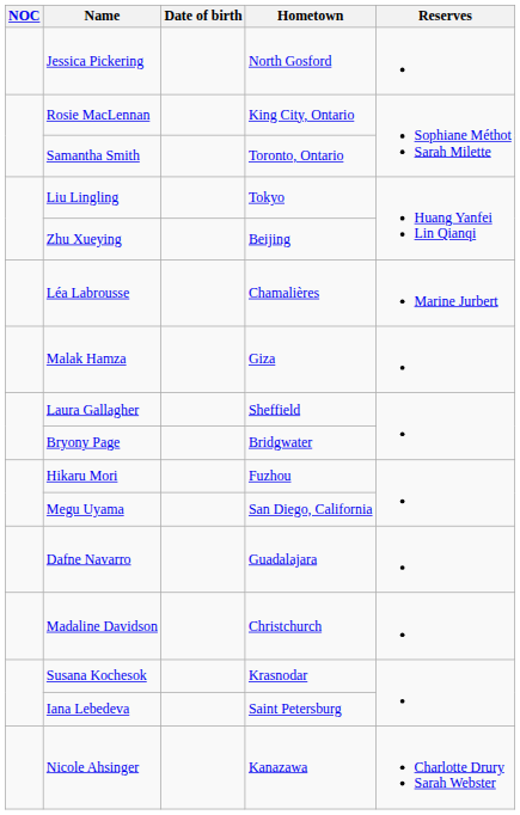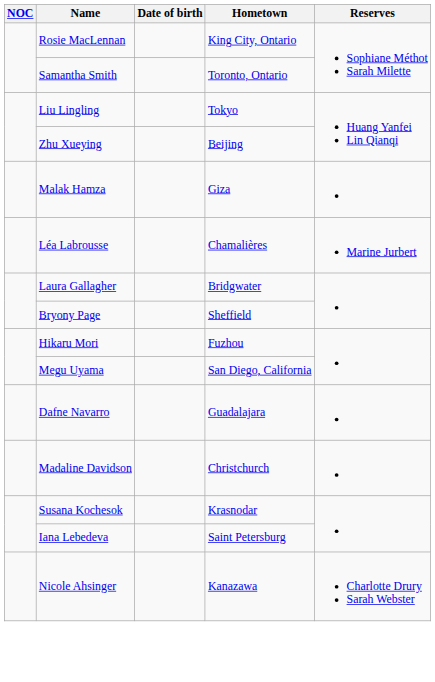 <table class="wikitable sortable">
 <tr>
 <th><a href='#'>NOC</a></th>
 <th>Name</th>
 <th>Date of birth</th>
 <th>Hometown</th>
 <th>Reserves</th>
-</tr>
-<tr>
-<td></td>
-<td><a href='#'>Jessica Pickering</a></td>
-<td></td>
-<td><a href='#'>North Gosford</a></td>
-<td><br><ul><li></li></ul></td>
 </tr>
 <tr>
 <td rowspan="2"></td>
 <td><a href='#'>Rosie MacLennan</a></td>
 <td></td>
 <td><a href='#'>King City, Ontario</a></td>
 <td rowspan="2"><br><ul><li><a href='#'>Sophiane Méthot</a></li><li><a href='#'>Sarah Milette</a></li></ul></td>
 </tr>
 <tr>
 <td><a href='#'>Samantha Smith</a></td>
 <td></td>
 <td><a href='#'>Toronto, Ontario</a></td>
 </tr>
 <tr>
 <td rowspan="2"></td>
 <td><a href='#'>Liu Lingling</a></td>
 <td></td>
 <td><a href='#'>Tokyo</a></td>
 <td rowspan="2"><br><ul><li><a href='#'>Huang Yanfei</a></li><li><a href='#'>Lin Qianqi</a></li></ul></td>
 </tr>
 <tr>
 <td><a href='#'>Zhu Xueying</a></td>
 <td></td>
 <td><a href='#'>Beijing</a></td>
 </tr>
 <tr>
 <td></td>
+<td><a href='#'>Malak Hamza</a></td>
+<td></td>
+<td><a href='#'>Giza</a></td>
+<td><br><ul><li></li></ul></td>
+</tr>
+<tr>
+<td></td>
 <td><a href='#'>Léa Labrousse</a></td>
 <td></td>
 <td><a href='#'>Chamalières</a></td>
 <td><br><ul><li><a href='#'>Marine Jurbert</a></li></ul></td>
 </tr>
 <tr>
-<td></td>
-<td><a href='#'>Malak Hamza</a></td>
-<td></td>
-<td><a href='#'>Giza</a></td>
-<td><br><ul><li></li></ul></td>
-</tr>
-<tr>
 <td rowspan="2"></td>
 <td><a href='#'>Laura Gallagher</a></td>
 <td></td>
-<td><a href='#'>Sheffield</a></td>
+<td><a href='#'>Bridgwater</a></td>
 <td rowspan="2"><br><ul><li></li></ul></td>
 </tr>
 <tr>
 <td><a href='#'>Bryony Page</a></td>
 <td></td>
-<td><a href='#'>Bridgwater</a></td>
+<td><a href='#'>Sheffield</a></td>
 </tr>
 <tr>
 <td rowspan="2"></td>
 <td><a href='#'>Hikaru Mori</a></td>
 <td></td>
 <td><a href='#'>Fuzhou</a></td>
 <td rowspan="2"><br><ul><li></li></ul></td>
 </tr>
 <tr>
 <td><a href='#'>Megu Uyama</a></td>
 <td></td>
 <td><a href='#'>San Diego, California</a></td>
 </tr>
 <tr>
 <td></td>
 <td><a href='#'>Dafne Navarro</a></td>
 <td></td>
 <td><a href='#'>Guadalajara</a></td>
 <td><br><ul><li></li></ul></td>
 </tr>
 <tr>
 <td></td>
 <td><a href='#'>Madaline Davidson</a></td>
 <td></td>
 <td><a href='#'>Christchurch</a></td>
 <td><br><ul><li></li></ul></td>
 </tr>
 <tr>
 <td rowspan="2"></td>
 <td><a href='#'>Susana Kochesok</a></td>
 <td></td>
 <td><a href='#'>Krasnodar</a></td>
 <td rowspan="2"><br><ul><li></li></ul></td>
 </tr>
 <tr>
 <td><a href='#'>Iana Lebedeva</a></td>
 <td></td>
 <td><a href='#'>Saint Petersburg</a></td>
 </tr>
 <tr>
 <td></td>
 <td><a href='#'>Nicole Ahsinger</a></td>
 <td></td>
 <td><a href='#'>Kanazawa</a></td>
 <td><br><ul><li><a href='#'>Charlotte Drury</a></li><li><a href='#'>Sarah Webster</a></li></ul></td>
 </tr>
 </table>
